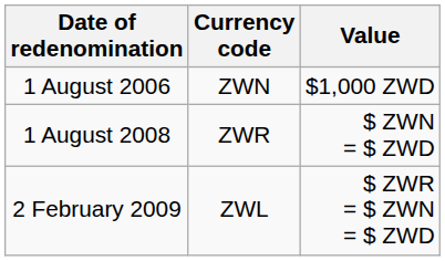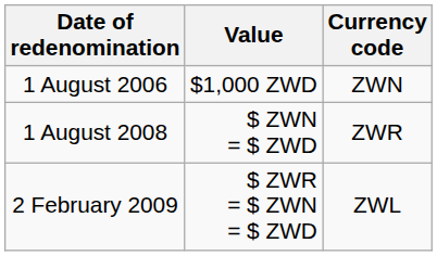 <table class="wikitable floatright" style="text-align:center;">
 <tr>
 <th>Date of<br>redenomination</th>
+<th>Value</th>
 <th>Currency<br>code</th>
-<th>Value</th>
 </tr>
 <tr>
 <td>1 August 2006</td>
+<td style="text-align:right;">$1,000 ZWD</td>
 <td>ZWN</td>
-<td style="text-align:right;">$1,000 ZWD</td>
 </tr>
 <tr>
 <td>1 August 2008</td>
+<td style="text-align:right;">$ ZWN<br>= $ ZWD</td>
 <td>ZWR</td>
-<td style="text-align:right;">$ ZWN<br>= $ ZWD</td>
 </tr>
 <tr>
 <td>2 February 2009</td>
+<td style="text-align:right;">$ ZWR<br>= $ ZWN<br>= $ ZWD</td>
 <td>ZWL</td>
-<td style="text-align:right;">$ ZWR<br>= $ ZWN<br>= $ ZWD</td>
 </tr>
 </table>
